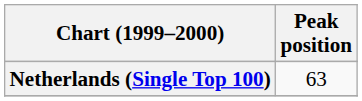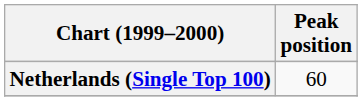 <table class="wikitable sortable plainrowheaders" style="text-align:center">
 <tr>
 <th>Chart (1999–2000)</th>
 <th>Peak<br>position</th>
 </tr>
 <tr>
 </tr>
 <tr>
 </tr>
 <tr>
 </tr>
 <tr>
 <th scope="row">Netherlands (<a href='#'>Single Top 100</a>)</th>
-<td>63</td>
+<td>60</td>
 </tr>
 <tr>
 </tr>
 <tr>
 </tr>
 <tr>
 </tr>
 <tr>
 </tr>
 </table>
